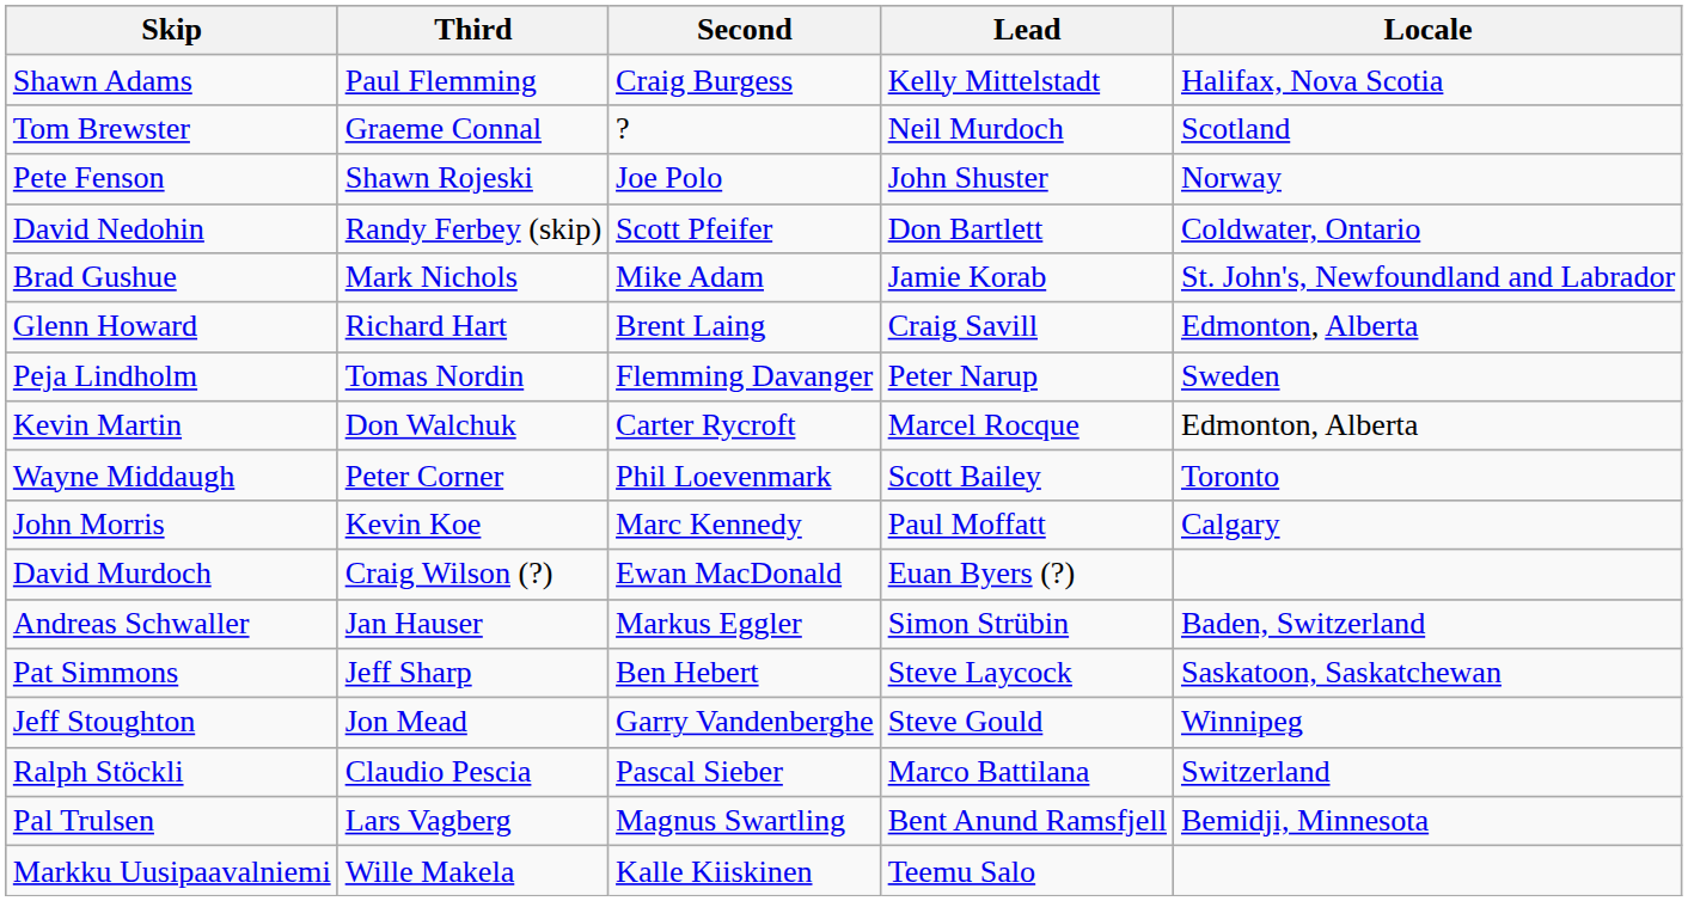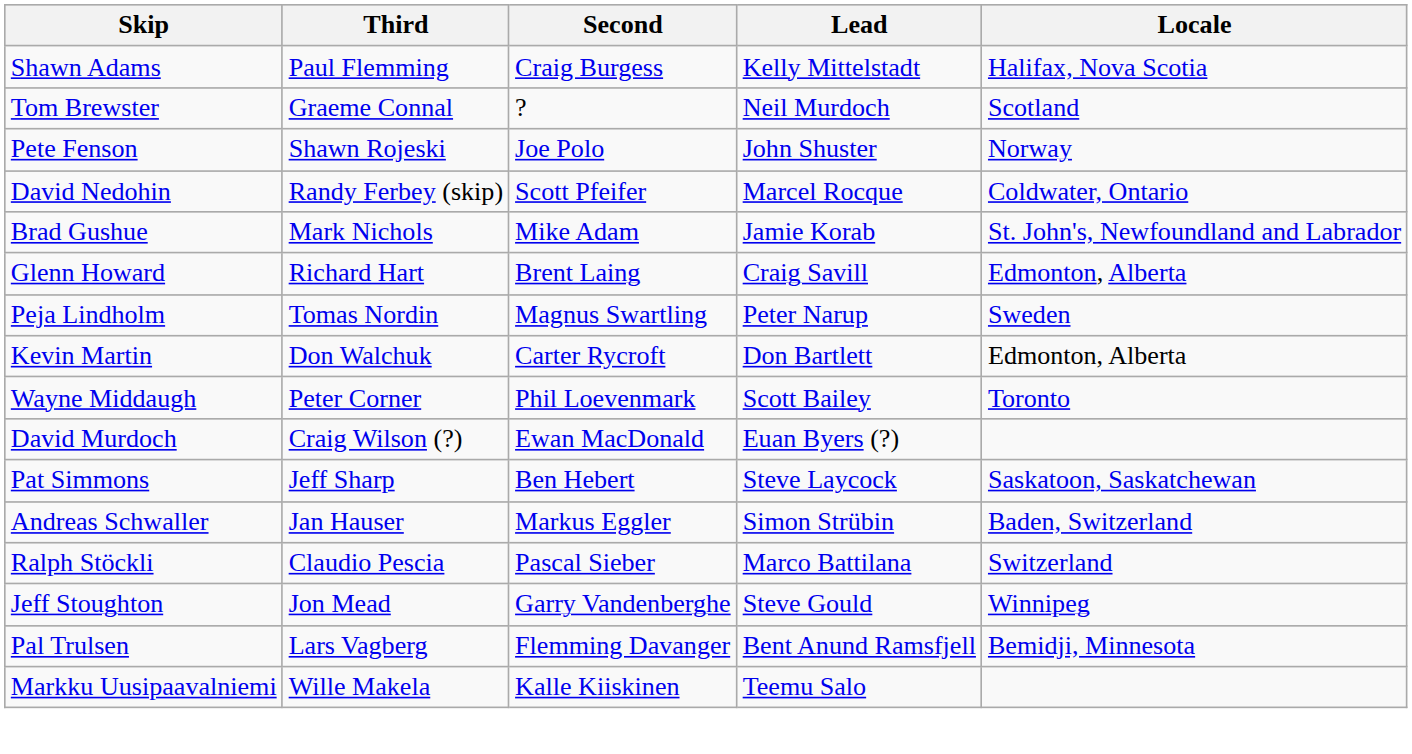 <table class="wikitable">
 <tr>
 <th>Skip</th>
 <th>Third</th>
 <th>Second</th>
 <th>Lead</th>
 <th>Locale</th>
 </tr>
 <tr>
 <td><a href='#'>Shawn Adams</a></td>
 <td><a href='#'>Paul Flemming</a></td>
 <td><a href='#'>Craig Burgess</a></td>
 <td><a href='#'>Kelly Mittelstadt</a></td>
 <td> <a href='#'>Halifax, Nova Scotia</a></td>
 </tr>
 <tr>
 <td><a href='#'>Tom Brewster</a></td>
 <td><a href='#'>Graeme Connal</a></td>
 <td>?</td>
 <td><a href='#'>Neil Murdoch</a></td>
 <td>  <a href='#'>Scotland</a></td>
 </tr>
 <tr>
 <td><a href='#'>Pete Fenson</a></td>
 <td><a href='#'>Shawn Rojeski</a></td>
 <td><a href='#'>Joe Polo</a></td>
 <td><a href='#'>John Shuster</a></td>
 <td> <a href='#'>Norway</a></td>
 </tr>
 <tr>
 <td><a href='#'>David Nedohin</a></td>
 <td><a href='#'>Randy Ferbey</a> (skip)</td>
 <td><a href='#'>Scott Pfeifer</a></td>
-<td><a href='#'>Don Bartlett</a></td>
+<td><a href='#'>Marcel Rocque</a></td>
 <td> <a href='#'>Coldwater, Ontario</a></td>
 </tr>
 <tr>
 <td><a href='#'>Brad Gushue</a></td>
 <td><a href='#'>Mark Nichols</a></td>
 <td><a href='#'>Mike Adam</a></td>
 <td><a href='#'>Jamie Korab</a></td>
 <td> <a href='#'>St. John's, Newfoundland and Labrador</a></td>
 </tr>
 <tr>
 <td><a href='#'>Glenn Howard</a></td>
 <td><a href='#'>Richard Hart</a></td>
 <td><a href='#'>Brent Laing</a></td>
 <td><a href='#'>Craig Savill</a></td>
 <td> <a href='#'>Edmonton</a>, <a href='#'>Alberta</a></td>
 </tr>
 <tr>
 <td><a href='#'>Peja Lindholm</a></td>
 <td><a href='#'>Tomas Nordin</a></td>
-<td><a href='#'>Flemming Davanger</a></td>
+<td><a href='#'>Magnus Swartling</a></td>
 <td><a href='#'>Peter Narup</a></td>
 <td> <a href='#'>Sweden</a></td>
 </tr>
 <tr>
 <td><a href='#'>Kevin Martin</a></td>
 <td><a href='#'>Don Walchuk</a></td>
 <td><a href='#'>Carter Rycroft</a></td>
-<td><a href='#'>Marcel Rocque</a></td>
+<td><a href='#'>Don Bartlett</a></td>
 <td> Edmonton, Alberta</td>
 </tr>
 <tr>
 <td><a href='#'>Wayne Middaugh</a></td>
 <td><a href='#'>Peter Corner</a></td>
 <td><a href='#'>Phil Loevenmark</a></td>
 <td><a href='#'>Scott Bailey</a></td>
 <td> <a href='#'>Toronto</a></td>
 </tr>
 <tr>
-<td><a href='#'>John Morris</a></td>
-<td><a href='#'>Kevin Koe</a></td>
-<td><a href='#'>Marc Kennedy</a></td>
-<td><a href='#'>Paul Moffatt</a></td>
-<td> <a href='#'>Calgary</a></td>
-</tr>
-<tr>
 <td><a href='#'>David Murdoch</a></td>
 <td><a href='#'>Craig Wilson</a> (?)</td>
 <td><a href='#'>Ewan MacDonald</a></td>
 <td><a href='#'>Euan Byers</a> (?)</td>
 <td></td>
+</tr>
+<tr>
+<td><a href='#'>Pat Simmons</a></td>
+<td><a href='#'>Jeff Sharp</a></td>
+<td><a href='#'>Ben Hebert</a></td>
+<td><a href='#'>Steve Laycock</a></td>
+<td> <a href='#'>Saskatoon, Saskatchewan</a></td>
 </tr>
 <tr>
 <td><a href='#'>Andreas Schwaller</a></td>
 <td><a href='#'>Jan Hauser</a></td>
 <td><a href='#'>Markus Eggler</a></td>
 <td><a href='#'>Simon Strübin</a></td>
 <td> <a href='#'>Baden, Switzerland</a></td>
 </tr>
 <tr>
-<td><a href='#'>Pat Simmons</a></td>
-<td><a href='#'>Jeff Sharp</a></td>
-<td><a href='#'>Ben Hebert</a></td>
-<td><a href='#'>Steve Laycock</a></td>
-<td> <a href='#'>Saskatoon, Saskatchewan</a></td>
+<td><a href='#'>Ralph Stöckli</a></td>
+<td><a href='#'>Claudio Pescia</a></td>
+<td><a href='#'>Pascal Sieber</a></td>
+<td><a href='#'>Marco Battilana</a></td>
+<td> <a href='#'>Switzerland</a></td>
 </tr>
 <tr>
 <td><a href='#'>Jeff Stoughton</a></td>
 <td><a href='#'>Jon Mead</a></td>
 <td><a href='#'>Garry Vandenberghe</a></td>
 <td><a href='#'>Steve Gould</a></td>
 <td> <a href='#'>Winnipeg</a></td>
 </tr>
 <tr>
-<td><a href='#'>Ralph Stöckli</a></td>
-<td><a href='#'>Claudio Pescia</a></td>
-<td><a href='#'>Pascal Sieber</a></td>
-<td><a href='#'>Marco Battilana</a></td>
-<td> <a href='#'>Switzerland</a></td>
-</tr>
-<tr>
 <td><a href='#'>Pal Trulsen</a></td>
 <td><a href='#'>Lars Vagberg</a></td>
-<td><a href='#'>Magnus Swartling</a></td>
+<td><a href='#'>Flemming Davanger</a></td>
 <td><a href='#'>Bent Anund Ramsfjell</a></td>
 <td> <a href='#'>Bemidji, Minnesota</a></td>
 </tr>
 <tr>
 <td><a href='#'>Markku Uusipaavalniemi</a></td>
 <td><a href='#'>Wille Makela</a></td>
 <td><a href='#'>Kalle Kiiskinen</a></td>
 <td><a href='#'>Teemu Salo</a></td>
 <td></td>
 </tr>
 </table>
